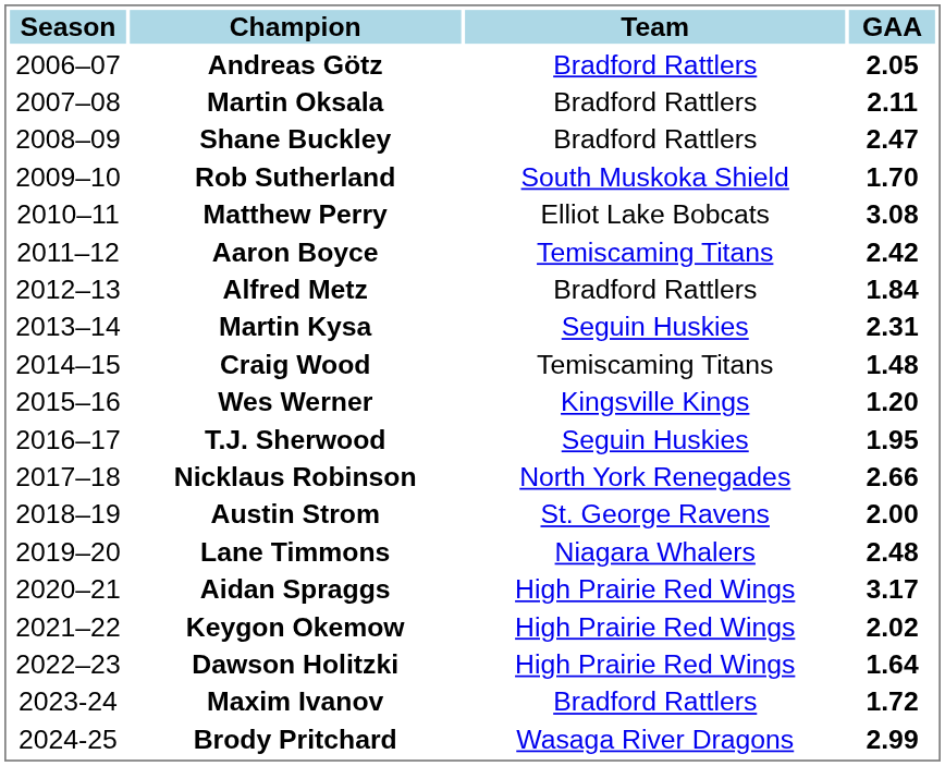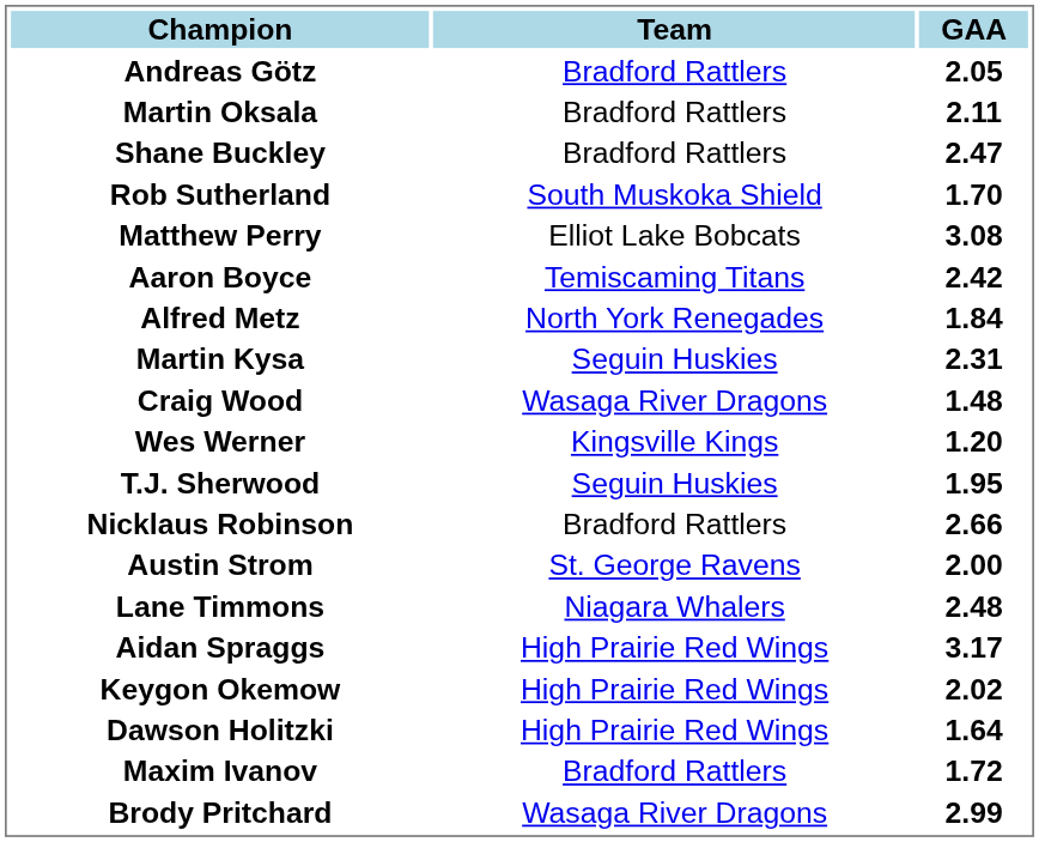 <table cellpadding="1" width="500px" style="font-size: 90%; border: 1px solid gray; text-align:center">
 <tr>
-<th style="background: #ADD8E6;" width="60">Season</th>
 <th style="background: #ADD8E6;"><strong>Champion</strong></th>
 <th style="background: #ADD8E6;"><strong>Team</strong></th>
 <th style="background: #ADD8E6;"><strong>GAA</strong></th>
 </tr>
 <tr>
-<td>2006–07</td>
 <td><strong>Andreas Götz</strong></td>
 <td><a href='#'>Bradford Rattlers</a></td>
 <td><strong>2.05</strong></td>
 </tr>
 <tr>
-<td>2007–08</td>
 <td><strong>Martin Oksala</strong></td>
 <td>Bradford Rattlers</td>
 <td><strong>2.11</strong></td>
 </tr>
 <tr>
-<td>2008–09</td>
 <td><strong>Shane Buckley</strong></td>
 <td>Bradford Rattlers</td>
 <td><strong>2.47</strong></td>
 </tr>
 <tr>
-<td>2009–10</td>
 <td><strong>Rob Sutherland</strong></td>
 <td><a href='#'>South Muskoka Shield</a></td>
 <td><strong>1.70</strong></td>
 </tr>
 <tr>
-<td>2010–11</td>
 <td><strong>Matthew Perry</strong></td>
 <td>Elliot Lake Bobcats</td>
 <td><strong>3.08</strong></td>
 </tr>
 <tr>
-<td>2011–12</td>
 <td><strong>Aaron Boyce</strong></td>
 <td><a href='#'>Temiscaming Titans</a></td>
 <td><strong>2.42</strong></td>
 </tr>
 <tr>
-<td>2012–13</td>
 <td><strong>Alfred Metz</strong></td>
-<td>Bradford Rattlers</td>
+<td><a href='#'>North York Renegades</a></td>
 <td><strong>1.84</strong></td>
 </tr>
 <tr>
-<td>2013–14</td>
 <td><strong>Martin Kysa</strong></td>
 <td><a href='#'>Seguin Huskies</a></td>
 <td><strong>2.31</strong></td>
 </tr>
 <tr>
-<td>2014–15</td>
 <td><strong>Craig Wood</strong></td>
-<td>Temiscaming Titans</td>
+<td><a href='#'>Wasaga River Dragons</a></td>
 <td><strong>1.48</strong></td>
 </tr>
 <tr>
-<td>2015–16</td>
 <td><strong>Wes Werner</strong></td>
 <td><a href='#'>Kingsville Kings</a></td>
 <td><strong>1.20</strong></td>
 </tr>
 <tr>
-<td>2016–17</td>
 <td><strong>T.J. Sherwood</strong></td>
 <td><a href='#'>Seguin Huskies</a></td>
 <td><strong>1.95</strong></td>
 </tr>
 <tr>
-<td>2017–18</td>
 <td><strong>Nicklaus Robinson</strong></td>
-<td><a href='#'>North York Renegades</a></td>
+<td>Bradford Rattlers</td>
 <td><strong>2.66</strong></td>
 </tr>
 <tr>
-<td>2018–19</td>
 <td><strong>Austin Strom</strong></td>
 <td><a href='#'>St. George Ravens</a></td>
 <td><strong>2.00</strong></td>
 </tr>
 <tr>
-<td>2019–20</td>
 <td><strong>Lane Timmons</strong></td>
 <td><a href='#'>Niagara Whalers</a></td>
 <td><strong>2.48</strong></td>
 </tr>
 <tr>
-<td>2020–21</td>
 <td><strong>Aidan Spraggs</strong></td>
 <td><a href='#'>High Prairie Red Wings</a></td>
 <td><strong>3.17</strong></td>
 </tr>
 <tr>
-<td>2021–22</td>
 <td><strong>Keygon Okemow</strong></td>
 <td><a href='#'>High Prairie Red Wings</a></td>
 <td><strong>2.02</strong></td>
 </tr>
 <tr>
-<td>2022–23</td>
 <td><strong>Dawson Holitzki</strong></td>
 <td><a href='#'>High Prairie Red Wings</a></td>
 <td><strong>1.64</strong></td>
 </tr>
 <tr>
-<td>2023-24</td>
 <td><strong>Maxim Ivanov</strong></td>
 <td><a href='#'>Bradford Rattlers</a></td>
 <td><strong>1.72</strong></td>
 </tr>
 <tr>
-<td>2024-25</td>
 <td><strong>Brody Pritchard</strong></td>
 <td><a href='#'>Wasaga River Dragons</a></td>
 <td><strong>2.99</strong></td>
 </tr>
 </table>
